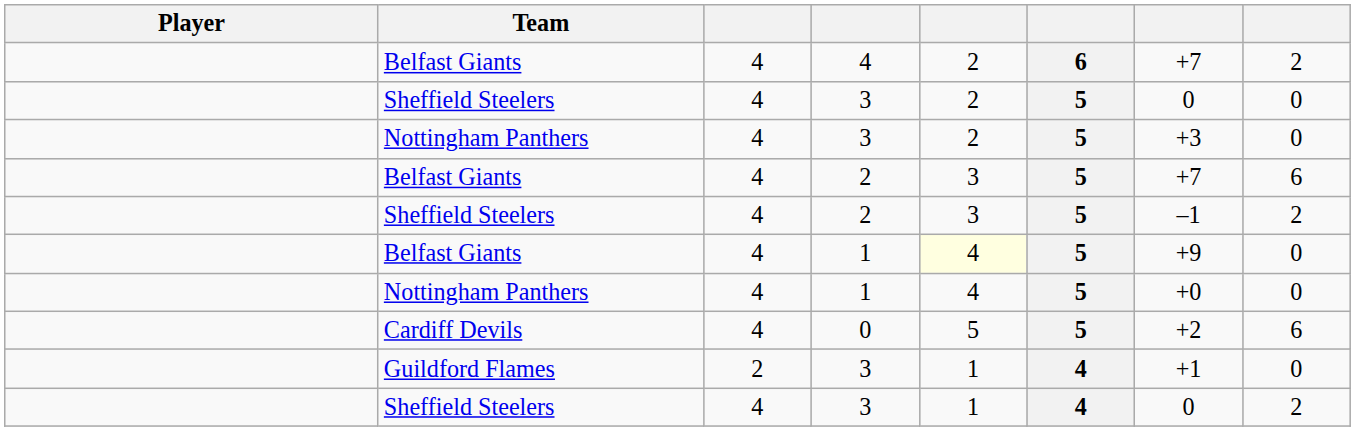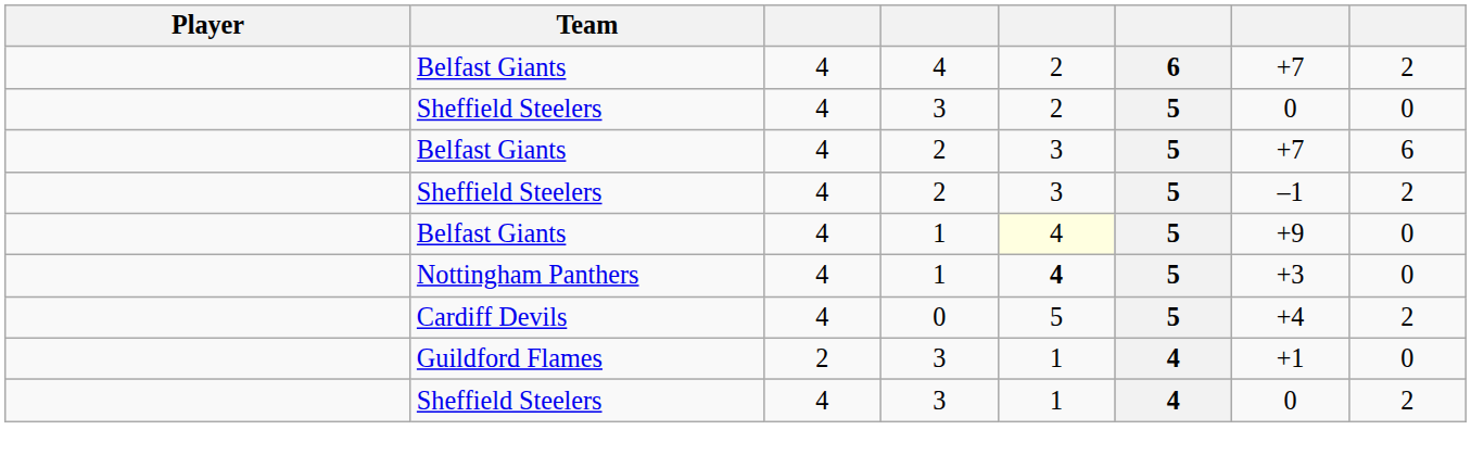 <table class="wikitable sortable" style="text-align: center">
 <tr>
 <th style="width: 15em;">Player</th>
 <th style="width: 13em;">Team</th>
 <th style="width: 4em;"></th>
 <th style="width: 4em;"></th>
 <th style="width: 4em;"></th>
 <th style="width: 4em;"></th>
 <th style="width: 4em;"></th>
 <th style="width: 4em;"></th>
 </tr>
 <tr>
 <td style="text-align:left;"></td>
 <td style="text-align:left;"><a href='#'>Belfast Giants</a></td>
 <td>4</td>
 <td>4</td>
 <td>2</td>
 <th>6</th>
 <td>+7</td>
 <td>2</td>
 </tr>
 <tr>
 <td style="text-align:left;"></td>
 <td style="text-align:left;"><a href='#'>Sheffield Steelers</a></td>
 <td>4</td>
 <td>3</td>
 <td>2</td>
 <th>5</th>
 <td>0</td>
-<td>0</td>
-</tr>
-<tr>
-<td style="text-align:left;"></td>
-<td style="text-align:left;"><a href='#'>Nottingham Panthers</a></td>
-<td>4</td>
-<td>3</td>
-<td>2</td>
-<th>5</th>
-<td>+3</td>
 <td>0</td>
 </tr>
 <tr>
 <td style="text-align:left;"></td>
 <td style="text-align:left;"><a href='#'>Belfast Giants</a></td>
 <td>4</td>
 <td>2</td>
 <td>3</td>
 <th>5</th>
 <td>+7</td>
 <td>6</td>
 </tr>
 <tr>
 <td style="text-align:left;"></td>
 <td style="text-align:left;"><a href='#'>Sheffield Steelers</a></td>
 <td>4</td>
 <td>2</td>
 <td>3</td>
 <th>5</th>
 <td>–1</td>
 <td>2</td>
 </tr>
 <tr>
 <td style="text-align:left;"></td>
 <td style="text-align:left;"><a href='#'>Belfast Giants</a></td>
 <td>4</td>
 <td>1</td>
 <td style="background: lightyellow;">4</td>
 <th>5</th>
 <td>+9</td>
 <td>0</td>
 </tr>
 <tr>
 <td style="text-align:left;"></td>
 <td style="text-align:left;"><a href='#'>Nottingham Panthers</a></td>
 <td>4</td>
 <td>1</td>
-<td>4</td>
+<td><strong>4</strong></td>
 <th>5</th>
-<td>+0</td>
+<td>+3</td>
 <td>0</td>
 </tr>
 <tr>
 <td style="text-align:left;"></td>
 <td style="text-align:left;"><a href='#'>Cardiff Devils</a></td>
 <td>4</td>
 <td>0</td>
 <td>5</td>
 <th>5</th>
-<td>+2</td>
-<td>6</td>
+<td>+4</td>
+<td>2</td>
 </tr>
 <tr>
 <td style="text-align:left;"></td>
 <td style="text-align:left;"><a href='#'>Guildford Flames</a></td>
 <td>2</td>
 <td>3</td>
 <td>1</td>
 <th>4</th>
 <td>+1</td>
 <td>0</td>
 </tr>
 <tr>
 <td style="text-align:left;"></td>
 <td style="text-align:left;"><a href='#'>Sheffield Steelers</a></td>
 <td>4</td>
 <td>3</td>
 <td>1</td>
 <th>4</th>
 <td>0</td>
 <td>2</td>
 </tr>
 </table>
